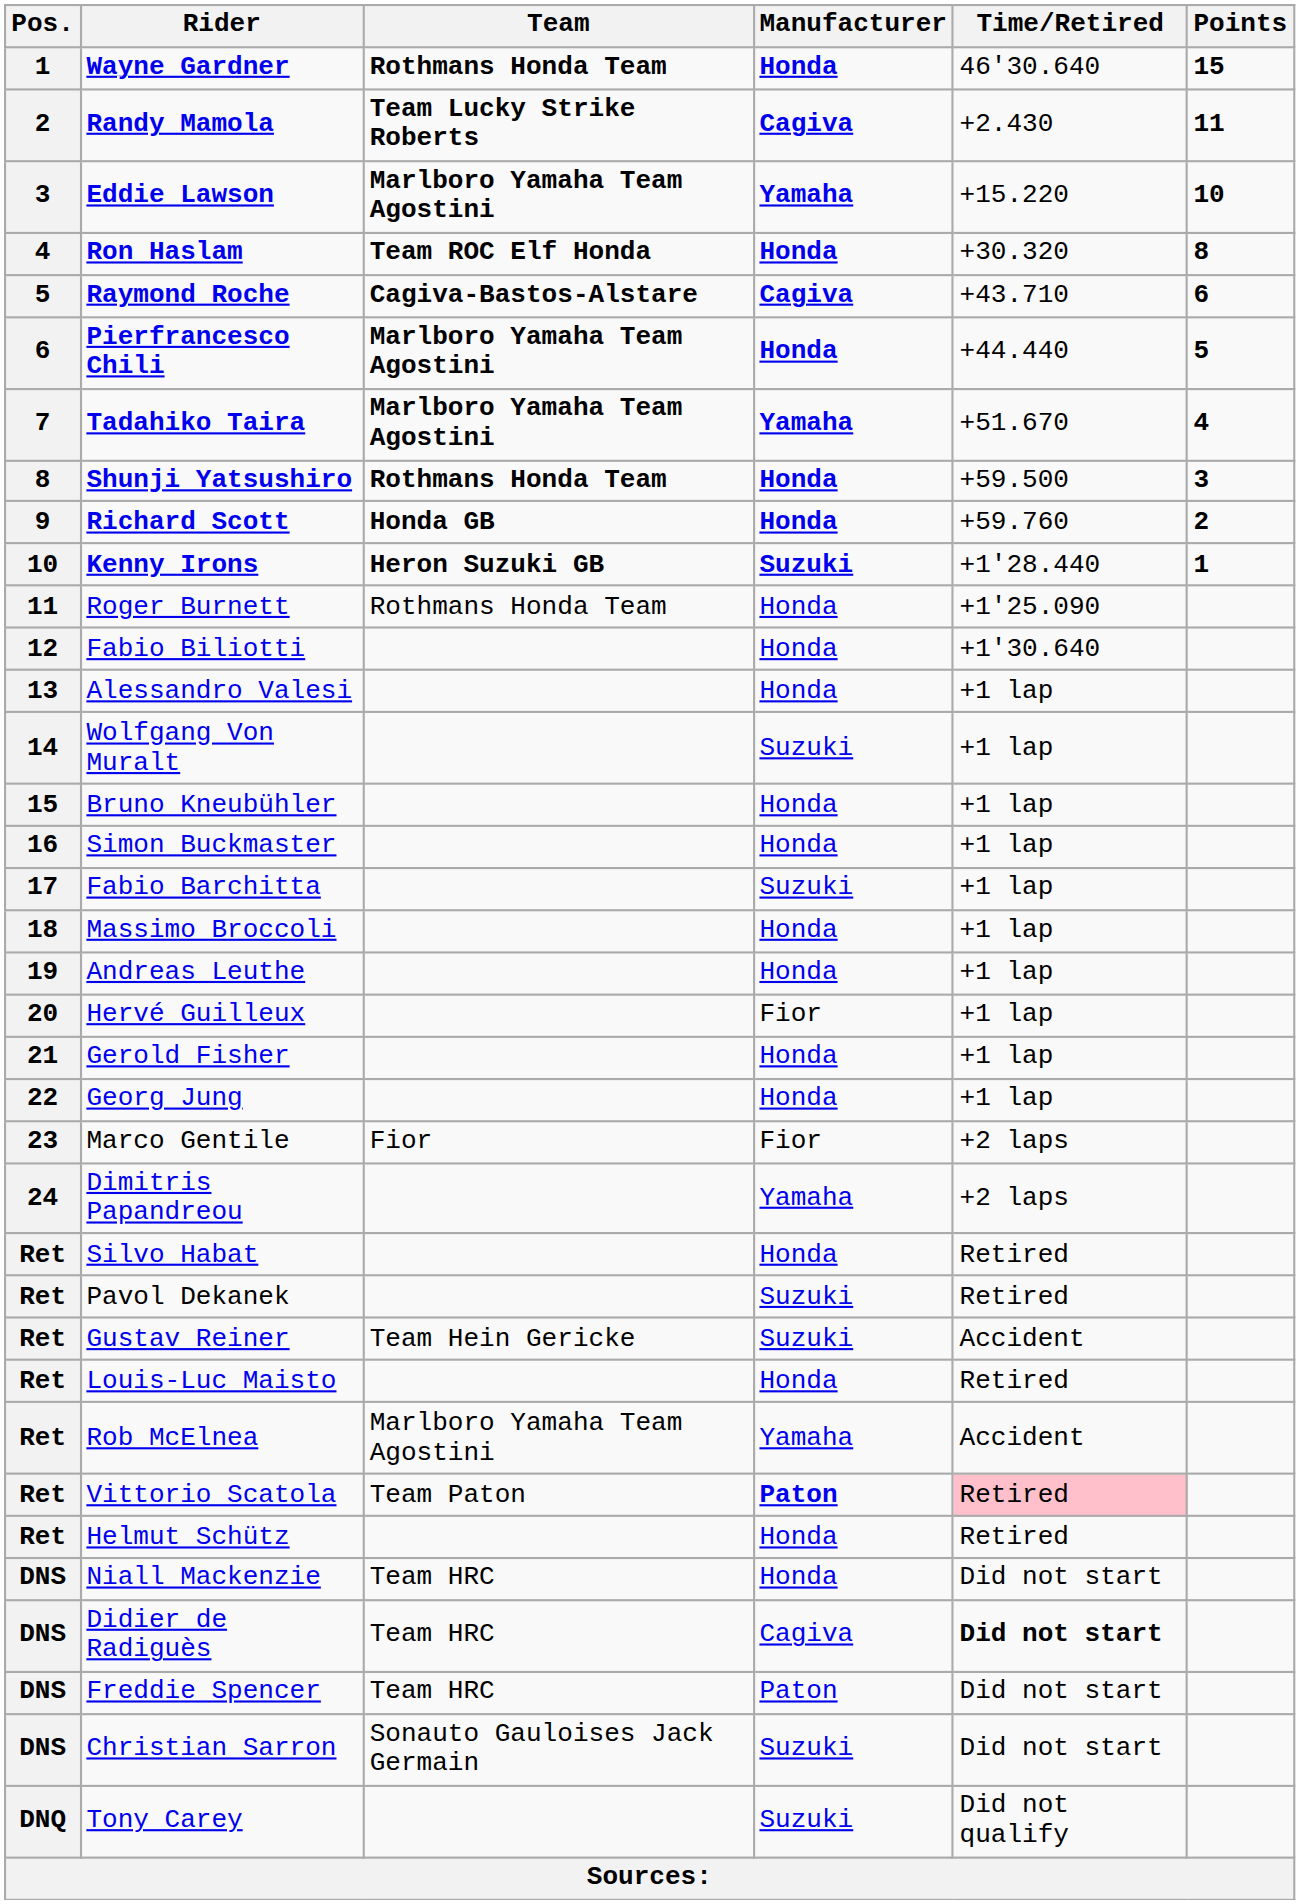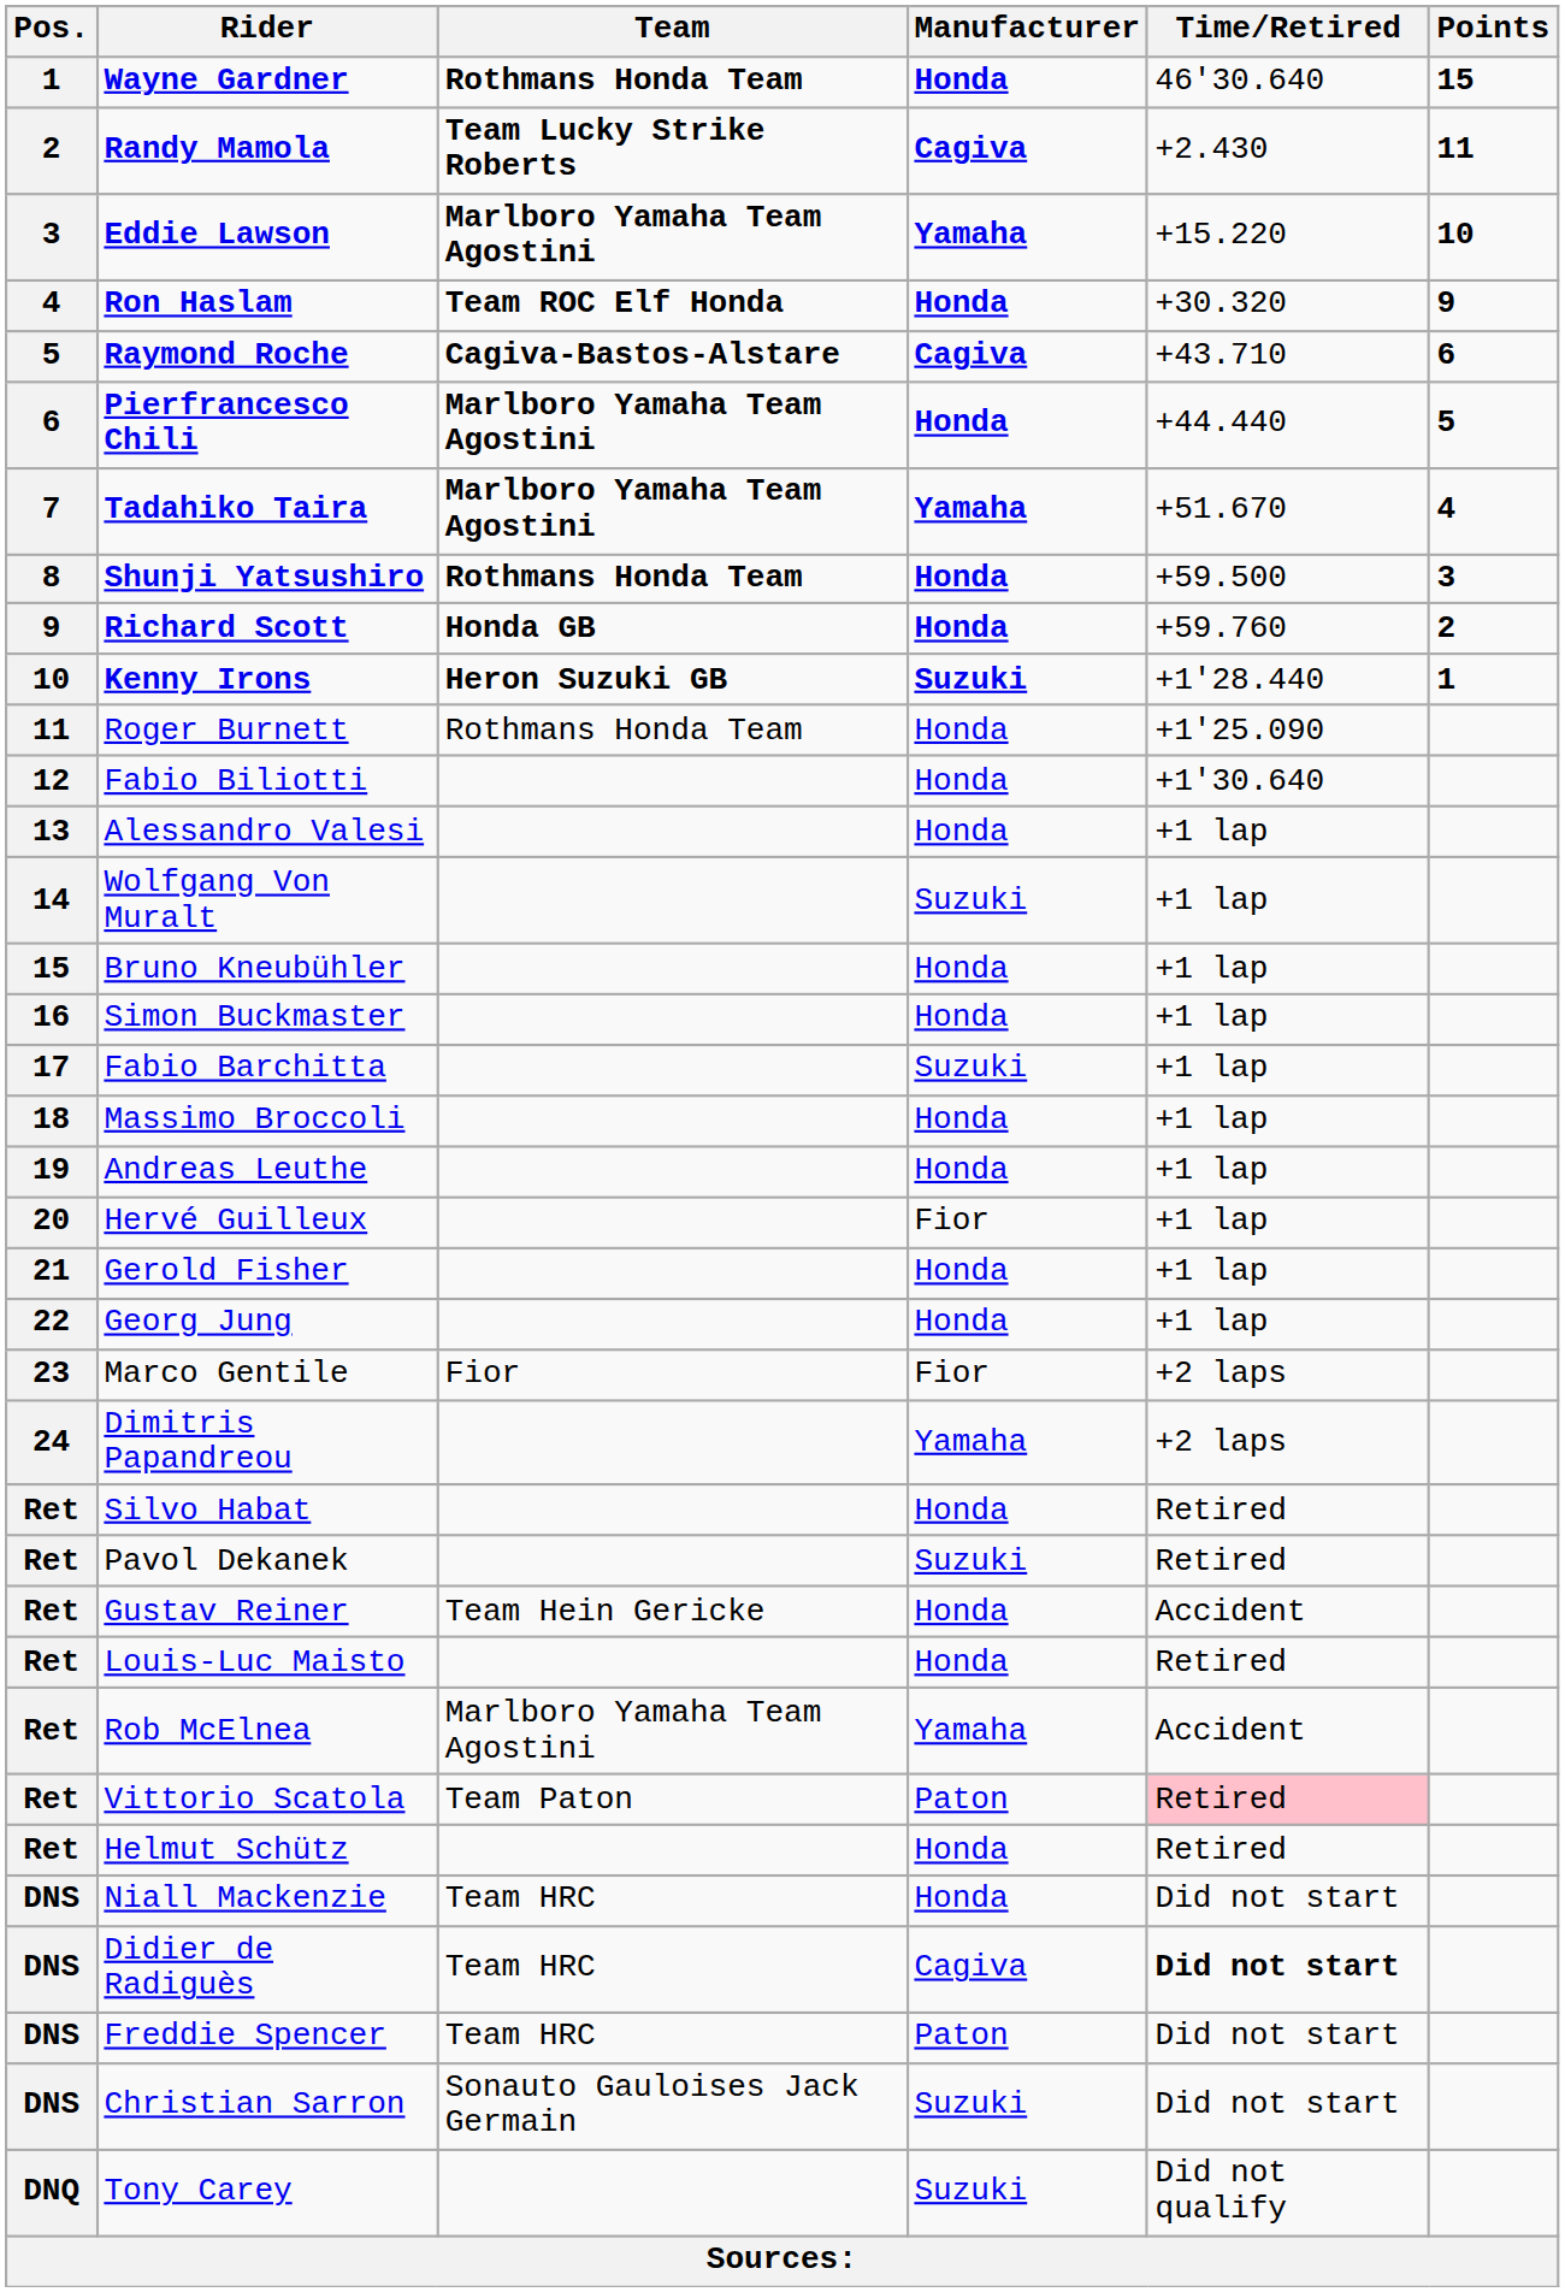 <table class="wikitable" style="font-size: 95%;">
 <tr>
 <th>Pos.</th>
 <th>Rider</th>
 <th>Team</th>
 <th>Manufacturer</th>
 <th>Time/Retired</th>
 <th>Points</th>
 </tr>
 <tr>
 <th>1</th>
 <td> <strong><a href='#'>Wayne Gardner</a></strong></td>
 <td><strong>Rothmans Honda Team</strong></td>
 <td><strong><a href='#'>Honda</a></strong></td>
 <td>46'30.640</td>
 <td><strong>15</strong></td>
 </tr>
 <tr>
 <th>2</th>
 <td> <strong><a href='#'>Randy Mamola</a></strong></td>
 <td><strong>Team Lucky Strike Roberts</strong></td>
 <td><strong><a href='#'>Cagiva</a></strong></td>
 <td>+2.430</td>
 <td><strong>11</strong></td>
 </tr>
 <tr>
 <th>3</th>
 <td> <strong><a href='#'>Eddie Lawson</a></strong></td>
 <td><strong>Marlboro Yamaha Team Agostini</strong></td>
 <td><strong><a href='#'>Yamaha</a></strong></td>
 <td>+15.220</td>
 <td><strong>10</strong></td>
 </tr>
 <tr>
 <th>4</th>
 <td> <strong><a href='#'>Ron Haslam</a></strong></td>
 <td><strong>Team ROC Elf Honda</strong></td>
 <td><strong><a href='#'>Honda</a></strong></td>
 <td>+30.320</td>
-<td><strong>8</strong></td>
+<td><strong>9</strong></td>
 </tr>
 <tr>
 <th>5</th>
 <td> <strong><a href='#'>Raymond Roche</a></strong></td>
 <td><strong>Cagiva-Bastos-Alstare</strong></td>
 <td><strong><a href='#'>Cagiva</a></strong></td>
 <td>+43.710</td>
 <td><strong>6</strong></td>
 </tr>
 <tr>
 <th>6</th>
 <td> <strong><a href='#'>Pierfrancesco Chili</a></strong></td>
 <td><strong>Marlboro Yamaha Team Agostini</strong></td>
 <td><strong><a href='#'>Honda</a></strong></td>
 <td>+44.440</td>
 <td><strong>5</strong></td>
 </tr>
 <tr>
 <th>7</th>
 <td> <strong><a href='#'>Tadahiko Taira</a></strong></td>
 <td><strong>Marlboro Yamaha Team Agostini</strong></td>
 <td><strong><a href='#'>Yamaha</a></strong></td>
 <td>+51.670</td>
 <td><strong>4</strong></td>
 </tr>
 <tr>
 <th>8</th>
 <td> <strong><a href='#'>Shunji Yatsushiro</a></strong></td>
 <td><strong>Rothmans Honda Team</strong></td>
 <td><strong><a href='#'>Honda</a></strong></td>
 <td>+59.500</td>
 <td><strong>3</strong></td>
 </tr>
 <tr>
 <th>9</th>
 <td> <strong><a href='#'>Richard Scott</a></strong></td>
 <td><strong>Honda GB</strong></td>
 <td><strong><a href='#'>Honda</a></strong></td>
 <td>+59.760</td>
 <td><strong>2</strong></td>
 </tr>
 <tr>
 <th>10</th>
 <td> <strong><a href='#'>Kenny Irons</a></strong></td>
 <td><strong>Heron Suzuki GB</strong></td>
 <td><strong><a href='#'>Suzuki</a></strong></td>
 <td>+1'28.440</td>
 <td><strong>1</strong></td>
 </tr>
 <tr>
 <th>11</th>
 <td> <a href='#'>Roger Burnett</a></td>
 <td>Rothmans Honda Team</td>
 <td><a href='#'>Honda</a></td>
 <td>+1'25.090</td>
 <td></td>
 </tr>
 <tr>
 <th>12</th>
 <td> <a href='#'>Fabio Biliotti</a></td>
 <td></td>
 <td><a href='#'>Honda</a></td>
 <td>+1'30.640</td>
 <td></td>
 </tr>
 <tr>
 <th>13</th>
 <td> <a href='#'>Alessandro Valesi</a></td>
 <td></td>
 <td><a href='#'>Honda</a></td>
 <td>+1 lap</td>
 <td></td>
 </tr>
 <tr>
 <th>14</th>
 <td> <a href='#'>Wolfgang Von Muralt</a></td>
 <td></td>
 <td><a href='#'>Suzuki</a></td>
 <td>+1 lap</td>
 <td></td>
 </tr>
 <tr>
 <th>15</th>
 <td> <a href='#'>Bruno Kneubühler</a></td>
 <td></td>
 <td><a href='#'>Honda</a></td>
 <td>+1 lap</td>
 <td></td>
 </tr>
 <tr>
 <th>16</th>
 <td> <a href='#'>Simon Buckmaster</a></td>
 <td></td>
 <td><a href='#'>Honda</a></td>
 <td>+1 lap</td>
 <td></td>
 </tr>
 <tr>
 <th>17</th>
 <td> <a href='#'>Fabio Barchitta</a></td>
 <td></td>
 <td><a href='#'>Suzuki</a></td>
 <td>+1 lap</td>
 <td></td>
 </tr>
 <tr>
 <th>18</th>
 <td> <a href='#'>Massimo Broccoli</a></td>
 <td></td>
 <td><a href='#'>Honda</a></td>
 <td>+1 lap</td>
 <td></td>
 </tr>
 <tr>
 <th>19</th>
 <td> <a href='#'>Andreas Leuthe</a></td>
 <td></td>
 <td><a href='#'>Honda</a></td>
 <td>+1 lap</td>
 <td></td>
 </tr>
 <tr>
 <th>20</th>
 <td> <a href='#'>Hervé Guilleux</a></td>
 <td></td>
 <td>Fior</td>
 <td>+1 lap</td>
 <td></td>
 </tr>
 <tr>
 <th>21</th>
 <td> <a href='#'>Gerold Fisher</a></td>
 <td></td>
 <td><a href='#'>Honda</a></td>
 <td>+1 lap</td>
 <td></td>
 </tr>
 <tr>
 <th>22</th>
 <td> <a href='#'>Georg Jung</a></td>
 <td></td>
 <td><a href='#'>Honda</a></td>
 <td>+1 lap</td>
 <td></td>
 </tr>
 <tr>
 <th>23</th>
 <td> Marco Gentile</td>
 <td>Fior</td>
 <td>Fior</td>
 <td>+2 laps</td>
 <td></td>
 </tr>
 <tr>
 <th>24</th>
 <td> <a href='#'>Dimitris Papandreou</a></td>
 <td></td>
 <td><a href='#'>Yamaha</a></td>
 <td>+2 laps</td>
 <td></td>
 </tr>
 <tr>
 <th>Ret</th>
 <td> <a href='#'>Silvo Habat</a></td>
 <td></td>
 <td><a href='#'>Honda</a></td>
 <td>Retired</td>
 <td></td>
 </tr>
 <tr>
 <th>Ret</th>
 <td> Pavol Dekanek</td>
 <td></td>
 <td><a href='#'>Suzuki</a></td>
 <td>Retired</td>
 <td></td>
 </tr>
 <tr>
 <th>Ret</th>
 <td> <a href='#'>Gustav Reiner</a></td>
 <td>Team Hein Gericke</td>
-<td><a href='#'>Suzuki</a></td>
+<td><a href='#'>Honda</a></td>
 <td>Accident</td>
 <td></td>
 </tr>
 <tr>
 <th>Ret</th>
 <td> <a href='#'>Louis-Luc Maisto</a></td>
 <td></td>
 <td><a href='#'>Honda</a></td>
 <td>Retired</td>
 <td></td>
 </tr>
 <tr>
 <th>Ret</th>
 <td> <a href='#'>Rob McElnea</a></td>
 <td>Marlboro Yamaha Team Agostini</td>
 <td><a href='#'>Yamaha</a></td>
 <td>Accident</td>
 <td></td>
 </tr>
 <tr>
 <th>Ret</th>
 <td> <a href='#'>Vittorio Scatola</a></td>
 <td>Team Paton</td>
-<td><strong><a href='#'>Paton</a></strong></td>
+<td><a href='#'>Paton</a></td>
 <td style="background: pink;">Retired</td>
 <td></td>
 </tr>
 <tr>
 <th>Ret</th>
 <td> <a href='#'>Helmut Schütz</a></td>
 <td></td>
 <td><a href='#'>Honda</a></td>
 <td>Retired</td>
 <td></td>
 </tr>
 <tr>
 <th>DNS</th>
 <td> <a href='#'>Niall Mackenzie</a></td>
 <td>Team HRC</td>
 <td><a href='#'>Honda</a></td>
 <td>Did not start</td>
 <td></td>
 </tr>
 <tr>
 <th>DNS</th>
 <td> <a href='#'>Didier de Radiguès</a></td>
 <td>Team HRC</td>
 <td><a href='#'>Cagiva</a></td>
 <td><strong>Did not start</strong></td>
 <td></td>
 </tr>
 <tr>
 <th>DNS</th>
 <td> <a href='#'>Freddie Spencer</a></td>
 <td>Team HRC</td>
 <td><a href='#'>Paton</a></td>
 <td>Did not start</td>
 <td></td>
 </tr>
 <tr>
 <th>DNS</th>
 <td> <a href='#'>Christian Sarron</a></td>
 <td>Sonauto Gauloises Jack Germain</td>
 <td><a href='#'>Suzuki</a></td>
 <td>Did not start</td>
 <td></td>
 </tr>
 <tr>
 <th>DNQ</th>
 <td> <a href='#'>Tony Carey</a></td>
 <td></td>
 <td><a href='#'>Suzuki</a></td>
 <td>Did not qualify</td>
 <td></td>
 </tr>
 <tr>
 <th colspan=8>Sources: </th>
 </tr>
 </table>
